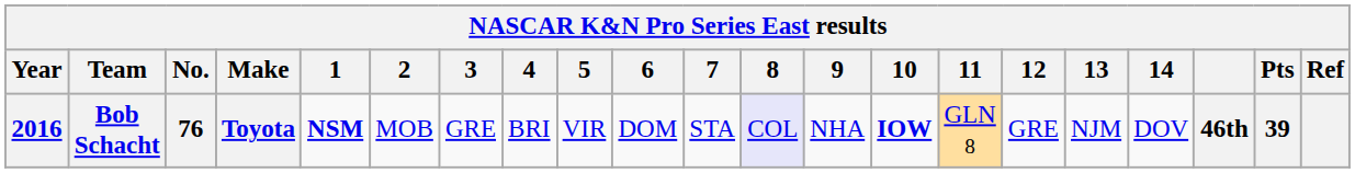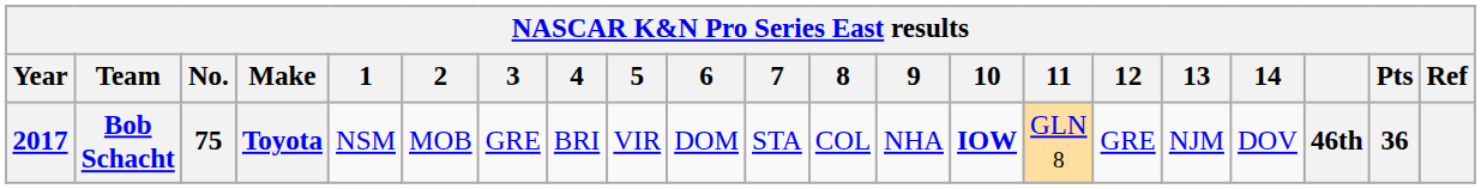 <table class="wikitable" style="text-align:center; font-size:75%">
 <tr>
 <th colspan=45><a href='#'>NASCAR K&N Pro Series East</a> results</th>
 </tr>
 <tr>
 <th>Year</th>
 <th>Team</th>
 <th>No.</th>
 <th>Make</th>
 <th>1</th>
 <th>2</th>
 <th>3</th>
 <th>4</th>
 <th>5</th>
 <th>6</th>
 <th>7</th>
 <th>8</th>
 <th>9</th>
 <th>10</th>
 <th>11</th>
 <th>12</th>
 <th>13</th>
 <th>14</th>
 <th></th>
 <th>Pts</th>
 <th>Ref</th>
 </tr>
 <tr>
-<th><a href='#'>2016</a></th>
+<th><a href='#'>2017</a></th>
 <th><a href='#'>Bob Schacht</a></th>
-<th>76</th>
+<th>75</th>
 <th><a href='#'>Toyota</a></th>
-<td><strong><a href='#'>NSM</a></strong></td>
+<td><a href='#'>NSM</a></td>
 <td><a href='#'>MOB</a></td>
 <td><a href='#'>GRE</a></td>
 <td><a href='#'>BRI</a></td>
 <td><a href='#'>VIR</a></td>
 <td><a href='#'>DOM</a></td>
 <td><a href='#'>STA</a></td>
-<td style="background: lavender;"><a href='#'>COL</a></td>
+<td><a href='#'>COL</a></td>
 <td><a href='#'>NHA</a></td>
 <td><strong><a href='#'>IOW</a></strong></td>
 <td style="background:#FFDF9F;"><a href='#'>GLN</a><br><small>8</small></td>
 <td><a href='#'>GRE</a></td>
 <td><a href='#'>NJM</a></td>
 <td><a href='#'>DOV</a></td>
 <th>46th</th>
-<th>39</th>
+<th>36</th>
 <th></th>
 </tr>
 </table>
